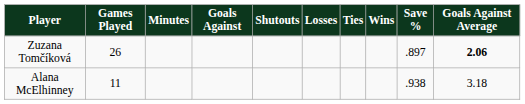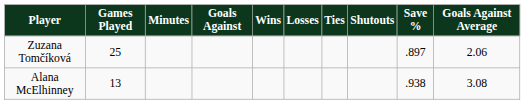 <table class="wikitable" width="80%">
 <tr align="center"  style="background:#0C371D;color:#FFFFFF;">
 <td><strong>Player</strong></td>
 <td><strong>Games Played</strong></td>
 <td><strong>Minutes</strong></td>
 <td><strong>Goals Against</strong></td>
-<td><strong>Shutouts</strong></td>
+<td><strong>Wins</strong></td>
 <td><strong>Losses</strong></td>
 <td><strong>Ties</strong></td>
-<td><strong>Wins</strong></td>
+<td><strong>Shutouts</strong></td>
 <td><strong>Save %</strong></td>
 <td><strong>Goals Against Average</strong></td>
 </tr>
 <tr align="center" bgcolor="">
 <td>Zuzana Tomčíková</td>
-<td>26</td>
+<td>25</td>
 <td></td>
 <td></td>
 <td></td>
 <td></td>
 <td></td>
 <td></td>
 <td>.897</td>
-<td><strong>2.06</strong></td>
+<td>2.06</td>
 </tr>
 <tr align="center" bgcolor="">
 <td>Alana McElhinney</td>
-<td>11</td>
+<td>13</td>
 <td></td>
 <td></td>
 <td></td>
 <td></td>
 <td></td>
 <td></td>
 <td>.938</td>
-<td>3.18</td>
+<td>3.08</td>
 </tr>
 </table>
